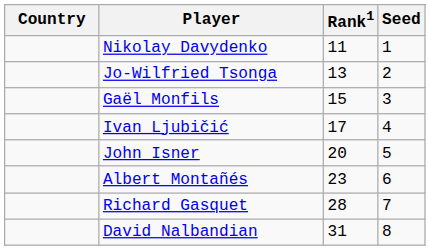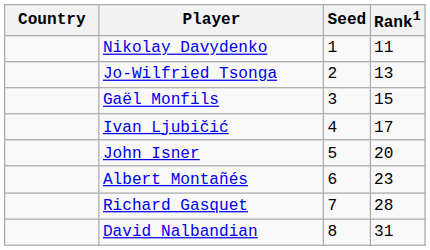 <table class="sortable wikitable">
 <tr>
 <th width="70">Country</th>
 <th width="175">Player</th>
+<th>Seed</th>
 <th>Rank<sup>1</sup></th>
-<th>Seed</th>
 </tr>
 <tr>
 <td></td>
 <td><a href='#'>Nikolay Davydenko</a></td>
+<td>1</td>
 <td>11</td>
-<td>1</td>
 </tr>
 <tr>
 <td></td>
 <td><a href='#'>Jo-Wilfried Tsonga</a></td>
+<td>2</td>
 <td>13</td>
-<td>2</td>
 </tr>
 <tr>
 <td></td>
 <td><a href='#'>Gaël Monfils</a></td>
+<td>3</td>
 <td>15</td>
-<td>3</td>
 </tr>
 <tr>
 <td></td>
 <td><a href='#'>Ivan Ljubičić</a></td>
+<td>4</td>
 <td>17</td>
-<td>4</td>
 </tr>
 <tr>
 <td></td>
 <td><a href='#'>John Isner</a></td>
+<td>5</td>
 <td>20</td>
-<td>5</td>
 </tr>
 <tr>
 <td></td>
 <td><a href='#'>Albert Montañés</a></td>
+<td>6</td>
 <td>23</td>
-<td>6</td>
 </tr>
 <tr>
 <td></td>
 <td><a href='#'>Richard Gasquet</a></td>
+<td>7</td>
 <td>28</td>
-<td>7</td>
 </tr>
 <tr>
 <td></td>
 <td><a href='#'>David Nalbandian</a></td>
+<td>8</td>
 <td>31</td>
-<td>8</td>
 </tr>
 </table>
